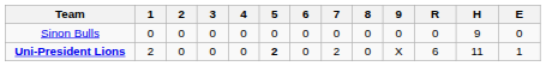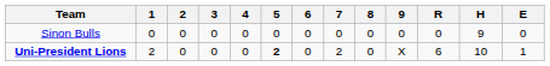 <table class=wikitable style="text-align:center">
 <tr>
 <th width = "170">Team</th>
 <th width = "35">1</th>
 <th width = "35">2</th>
 <th width = "35">3</th>
 <th width = "35">4</th>
 <th width = "35">5</th>
 <th width = "35">6</th>
 <th width = "35">7</th>
 <th width = "35">8</th>
 <th width = "35">9</th>
 <th width = "50">R</th>
 <th width = "50">H</th>
 <th width = "50">E</th>
 </tr>
 <tr>
 <td><a href='#'>Sinon Bulls</a></td>
 <td>0</td>
 <td>0</td>
 <td>0</td>
 <td>0</td>
 <td>0</td>
 <td>0</td>
 <td>0</td>
 <td>0</td>
 <td>0</td>
 <td>0</td>
 <td>9</td>
 <td>0</td>
 </tr>
 <tr>
 <td><strong><a href='#'>Uni-President Lions</a></strong></td>
 <td>2</td>
 <td>0</td>
 <td>0</td>
 <td>0</td>
 <td><strong>2</strong></td>
 <td>0</td>
 <td>2</td>
 <td>0</td>
 <td>X</td>
 <td>6</td>
-<td>11</td>
+<td>10</td>
 <td>1</td>
 </tr>
 </table>
